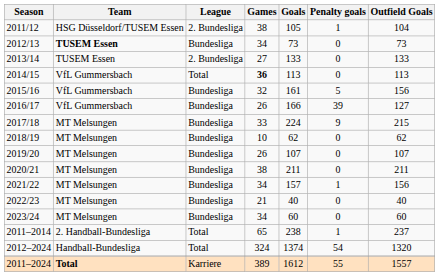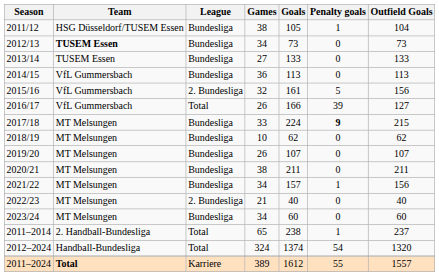 <table class="wikitable">
 <tr>
 <th>Season</th>
 <th>Team</th>
 <th>League</th>
 <th>Games</th>
 <th>Goals</th>
 <th>Penalty goals</th>
 <th>Outfield Goals</th>
 </tr>
 <tr>
 <td>2011/12</td>
 <td>HSG Düsseldorf/TUSEM Essen</td>
-<td>2. Bundesliga</td>
+<td>Bundesliga</td>
 <td style="text-align:center;">38</td>
 <td style="text-align:center;">105</td>
 <td style="text-align:center;">1</td>
 <td style="text-align:center;">104</td>
 </tr>
 <tr>
 <td>2012/13</td>
 <td><strong>TUSEM Essen</strong></td>
 <td>Bundesliga</td>
 <td style="text-align:center;">34</td>
 <td style="text-align:center;">73</td>
 <td style="text-align:center;">0</td>
 <td style="text-align:center;">73</td>
 </tr>
 <tr>
 <td>2013/14</td>
 <td>TUSEM Essen</td>
-<td>2. Bundesliga</td>
+<td>Bundesliga</td>
 <td style="text-align:center;">27</td>
 <td style="text-align:center;">133</td>
 <td style="text-align:center;">0</td>
 <td style="text-align:center;">133</td>
 </tr>
 <tr>
 <td>2014/15</td>
 <td>VfL Gummersbach</td>
-<td>Total</td>
-<td style="text-align:center;"><strong>36</strong></td>
+<td>Bundesliga</td>
+<td style="text-align:center;">36</td>
 <td style="text-align:center;">113</td>
 <td style="text-align:center;">0</td>
 <td style="text-align:center;">113</td>
 </tr>
 <tr>
 <td>2015/16</td>
 <td>VfL Gummersbach</td>
-<td>Bundesliga</td>
+<td>2. Bundesliga</td>
 <td style="text-align:center;">32</td>
 <td style="text-align:center;">161</td>
 <td style="text-align:center;">5</td>
 <td style="text-align:center;">156</td>
 </tr>
 <tr>
 <td>2016/17</td>
 <td>VfL Gummersbach</td>
-<td>Bundesliga</td>
+<td>Total</td>
 <td style="text-align:center;">26</td>
 <td style="text-align:center;">166</td>
 <td style="text-align:center;">39</td>
 <td style="text-align:center;">127</td>
 </tr>
 <tr>
 <td>2017/18</td>
 <td>MT Melsungen</td>
 <td>Bundesliga</td>
 <td style="text-align:center;">33</td>
 <td style="text-align:center;">224</td>
-<td style="text-align:center;">9</td>
+<td style="text-align:center;"><strong>9</strong></td>
 <td style="text-align:center;">215</td>
 </tr>
 <tr>
 <td>2018/19</td>
 <td>MT Melsungen</td>
 <td>Bundesliga</td>
 <td style="text-align:center;">10</td>
 <td style="text-align:center;">62</td>
 <td style="text-align:center;">0</td>
 <td style="text-align:center;">62</td>
 </tr>
 <tr>
 <td>2019/20</td>
 <td>MT Melsungen</td>
 <td>Bundesliga</td>
 <td style="text-align:center;">26</td>
 <td style="text-align:center;">107</td>
 <td style="text-align:center;">0</td>
 <td style="text-align:center;">107</td>
 </tr>
 <tr>
 <td>2020/21</td>
 <td>MT Melsungen</td>
 <td>Bundesliga</td>
 <td style="text-align:center;">38</td>
 <td style="text-align:center;">211</td>
 <td style="text-align:center;">0</td>
 <td style="text-align:center;">211</td>
 </tr>
 <tr>
 <td>2021/22</td>
 <td>MT Melsungen</td>
 <td>Bundesliga</td>
 <td style="text-align:center;">34</td>
 <td style="text-align:center;">157</td>
 <td style="text-align:center;">1</td>
 <td style="text-align:center;">156</td>
 </tr>
 <tr>
 <td>2022/23</td>
 <td>MT Melsungen</td>
-<td>Bundesliga</td>
+<td>2. Bundesliga</td>
 <td style="text-align:center;">21</td>
 <td style="text-align:center;">40</td>
 <td style="text-align:center;">0</td>
 <td style="text-align:center;">40</td>
 </tr>
 <tr>
 <td>2023/24</td>
 <td>MT Melsungen</td>
 <td>Bundesliga</td>
 <td style="text-align:center;">34</td>
 <td style="text-align:center;">60</td>
 <td style="text-align:center;">0</td>
 <td style="text-align:center;">60</td>
 </tr>
 <tr class="hintergrundfarbe5">
 <td>2011–2014</td>
 <td>2. Handball-Bundesliga</td>
 <td>Total</td>
 <td style="text-align:center;">65</td>
 <td style="text-align:center;">238</td>
 <td style="text-align:center;">1</td>
 <td style="text-align:center;">237</td>
 </tr>
 <tr class="hintergrundfarbe5">
 <td>2012–2024</td>
 <td>Handball-Bundesliga</td>
 <td>Total</td>
 <td style="text-align:center;">324</td>
 <td style="text-align:center;">1374</td>
 <td style="text-align:center;">54</td>
 <td style="text-align:center;">1320</td>
 </tr>
 <tr class="hintergrundfarbe7">
 </tr>
 <tr style="background-color:#FFE1C0;">
 <td>2011–2024</td>
 <td><strong>Total</strong></td>
 <td>Karriere</td>
 <td style="text-align:center;">389</td>
 <td style="text-align:center;">1612</td>
 <td style="text-align:center;">55</td>
 <td style="text-align:center;">1557</td>
 </tr>
 </table>
